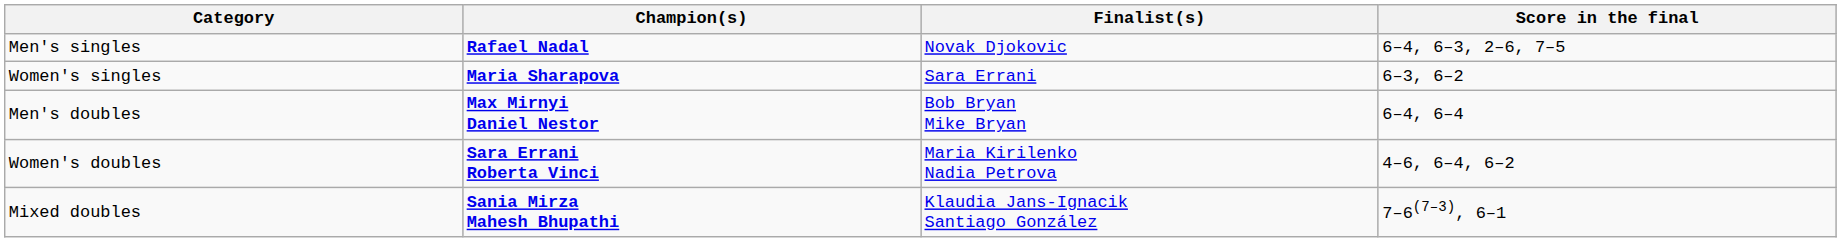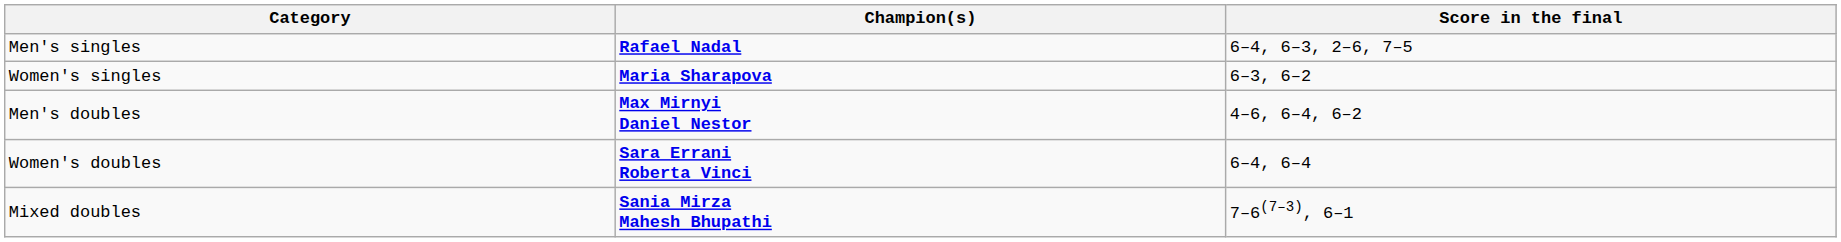 <table class="wikitable" style="font-size:90%;" width=100%>
 <tr>
 <th width=25%>Category</th>
 <th width=25%>Champion(s)</th>
-<th width=25%>Finalist(s)</th>
 <th width=25%>Score in the final</th>
 </tr>
 <tr>
 <td>Men's singles</td>
 <td> <strong><a href='#'>Rafael Nadal</a></strong></td>
-<td> <a href='#'>Novak Djokovic</a></td>
 <td>6–4, 6–3, 2–6, 7–5</td>
 </tr>
 <tr>
 <td>Women's singles</td>
 <td> <strong><a href='#'>Maria Sharapova</a></strong></td>
-<td> <a href='#'>Sara Errani</a></td>
 <td>6–3, 6–2</td>
 </tr>
 <tr>
 <td>Men's doubles</td>
 <td> <strong><a href='#'>Max Mirnyi</a><br> <a href='#'>Daniel Nestor</a></strong></td>
-<td> <a href='#'>Bob Bryan</a><br> <a href='#'>Mike Bryan</a></td>
-<td>6–4, 6–4</td>
+<td>4–6, 6–4, 6–2</td>
 </tr>
 <tr>
 <td>Women's doubles</td>
 <td> <strong><a href='#'>Sara Errani</a><br> <a href='#'>Roberta Vinci</a></strong></td>
-<td> <a href='#'>Maria Kirilenko</a><br> <a href='#'>Nadia Petrova</a></td>
-<td>4–6, 6–4, 6–2</td>
+<td>6–4, 6–4</td>
 </tr>
 <tr>
 <td>Mixed doubles</td>
 <td>  <strong><a href='#'>Sania Mirza</a><br> <a href='#'>Mahesh Bhupathi</a> </strong></td>
-<td> <a href='#'>Klaudia Jans-Ignacik</a><br> <a href='#'>Santiago González</a></td>
 <td>7–6<sup>(7–3)</sup>, 6–1</td>
 </tr>
 </table>
